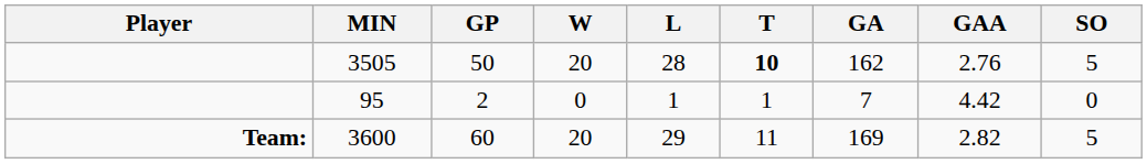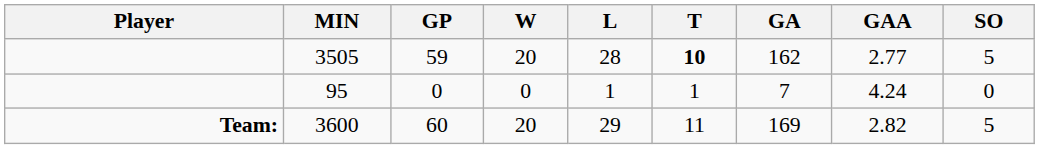 <table class="wikitable sortable" width="60%">
 <tr>
 <th bgcolor="#DDDDFF" width="10%">Player</th>
 <th width="3%" bgcolor="#DDDDFF" title="Minutes played">MIN</th>
 <th width="3%" bgcolor="#DDDDFF" title="Games played in">GP</th>
 <th width="3%" bgcolor="#DDDDFF" title="Games played in">W</th>
 <th width="3%" bgcolor="#DDDDFF"title="Games played in">L</th>
 <th width="3%" bgcolor="#DDDDFF" title="Ties">T</th>
 <th width="3%" bgcolor="#DDDDFF" title="Goals against">GA</th>
 <th width="3%" bgcolor="#DDDDFF" title="Goals against average">GAA</th>
 <th width="3%" bgcolor="#DDDDFF"title="Shut-outs">SO</th>
 </tr>
 <tr align="center">
 <td align="right"></td>
 <td>3505</td>
-<td>50</td>
+<td>59</td>
 <td>20</td>
 <td>28</td>
 <td><strong>10</strong></td>
 <td>162</td>
-<td>2.76</td>
+<td>2.77</td>
 <td>5</td>
 </tr>
 <tr align="center">
 <td align="right"></td>
 <td>95</td>
-<td>2</td>
+<td>0</td>
 <td>0</td>
 <td>1</td>
 <td>1</td>
 <td>7</td>
-<td>4.42</td>
+<td>4.24</td>
 <td>0</td>
 </tr>
 <tr align="center">
 <td align="right"><strong>Team:</strong></td>
 <td>3600</td>
 <td>60</td>
 <td>20</td>
 <td>29</td>
 <td>11</td>
 <td>169</td>
 <td>2.82</td>
 <td>5</td>
 </tr>
 </table>
